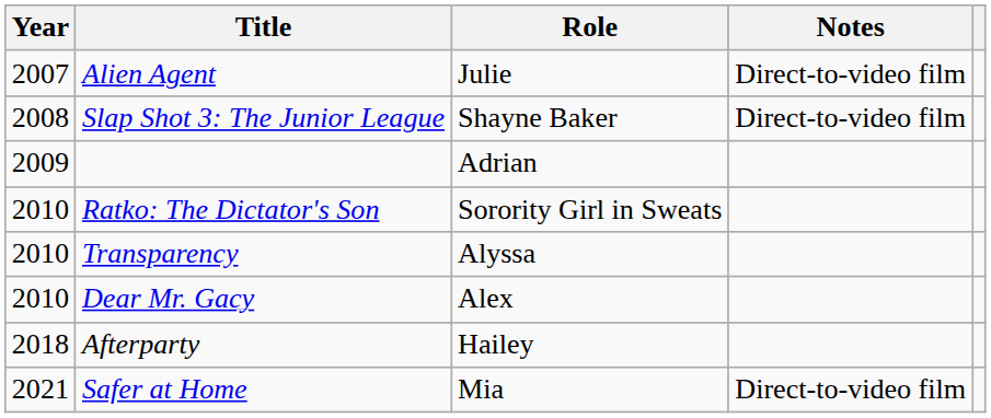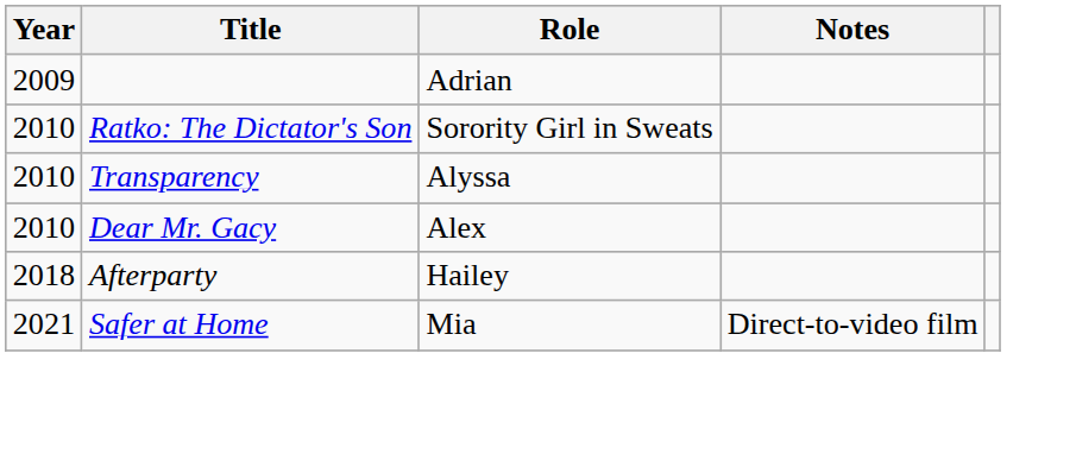 <table class="wikitable sortable">
 <tr>
 <th>Year</th>
 <th>Title</th>
 <th>Role</th>
 <th class="unsortable">Notes</th>
 <th class="unsortable"></th>
-</tr>
-<tr>
-<td>2007</td>
-<td><em><a href='#'>Alien Agent</a></em></td>
-<td>Julie</td>
-<td>Direct-to-video film</td>
-<td></td>
-</tr>
-<tr>
-<td>2008</td>
-<td><em><a href='#'>Slap Shot 3: The Junior League</a></em></td>
-<td>Shayne Baker</td>
-<td>Direct-to-video film</td>
-<td></td>
 </tr>
 <tr>
 <td>2009</td>
 <td><em></em></td>
 <td>Adrian</td>
 <td></td>
 <td></td>
 </tr>
 <tr>
 <td>2010</td>
 <td><em><a href='#'>Ratko: The Dictator's Son</a></em></td>
 <td>Sorority Girl in Sweats</td>
 <td></td>
 <td></td>
 </tr>
 <tr>
 <td>2010</td>
 <td><em><a href='#'>Transparency</a></em></td>
 <td>Alyssa</td>
 <td></td>
 <td></td>
 </tr>
 <tr>
 <td>2010</td>
 <td><em><a href='#'>Dear Mr. Gacy</a></em></td>
 <td>Alex</td>
 <td></td>
 <td></td>
 </tr>
 <tr>
 <td>2018</td>
 <td><em>Afterparty</em></td>
 <td>Hailey</td>
 <td></td>
 <td></td>
 </tr>
 <tr>
 <td>2021</td>
 <td><em><a href='#'>Safer at Home</a></em></td>
 <td>Mia</td>
 <td>Direct-to-video film</td>
 <td></td>
 </tr>
 </table>
